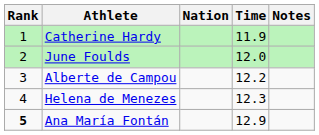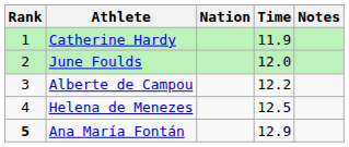 <table class="wikitable sortable" style="text-align:center">
 <tr>
 <th>Rank</th>
 <th>Athlete</th>
 <th>Nation</th>
 <th>Time</th>
 <th>Notes</th>
 </tr>
 <tr bgcolor=bbf3bb>
 <td>1</td>
 <td align="left"><a href='#'>Catherine Hardy</a></td>
 <td align="left"></td>
 <td>11.9</td>
 <td></td>
 </tr>
 <tr bgcolor=bbf3bb>
 <td>2</td>
 <td align="left"><a href='#'>June Foulds</a></td>
 <td align="left"></td>
 <td>12.0</td>
 <td></td>
 </tr>
 <tr>
 <td>3</td>
 <td align="left"><a href='#'>Alberte de Campou</a></td>
 <td align="left"></td>
 <td>12.2</td>
 <td></td>
 </tr>
 <tr>
 <td>4</td>
 <td align="left"><a href='#'>Helena de Menezes</a></td>
 <td align="left"></td>
-<td>12.3</td>
+<td>12.5</td>
 <td></td>
 </tr>
 <tr>
 <td><strong>5</strong></td>
 <td align="left"><a href='#'>Ana María Fontán</a></td>
 <td align="left"></td>
 <td>12.9</td>
 <td></td>
 </tr>
 </table>
